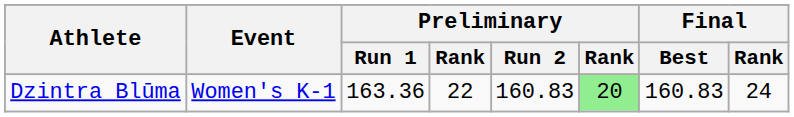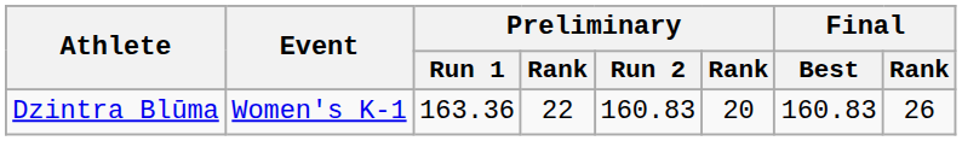 <table class=wikitable style="font-size:90%">
 <tr>
 <th rowspan="2">Athlete</th>
 <th rowspan="2">Event</th>
 <th colspan="4">Preliminary</th>
 <th colspan="2">Final</th>
 </tr>
 <tr style="font-size:95%">
 <th>Run 1</th>
 <th>Rank</th>
 <th>Run 2</th>
 <th>Rank</th>
 <th>Best</th>
 <th>Rank</th>
 </tr>
 <tr align=center>
 <td align=left><a href='#'>Dzintra Blūma</a></td>
 <td align=left><a href='#'>Women's K-1</a></td>
 <td>163.36</td>
 <td>22</td>
 <td>160.83</td>
-<td style="background: lightgreen;">20</td>
+<td>20</td>
 <td>160.83</td>
-<td>24</td>
+<td>26</td>
 </tr>
 </table>
